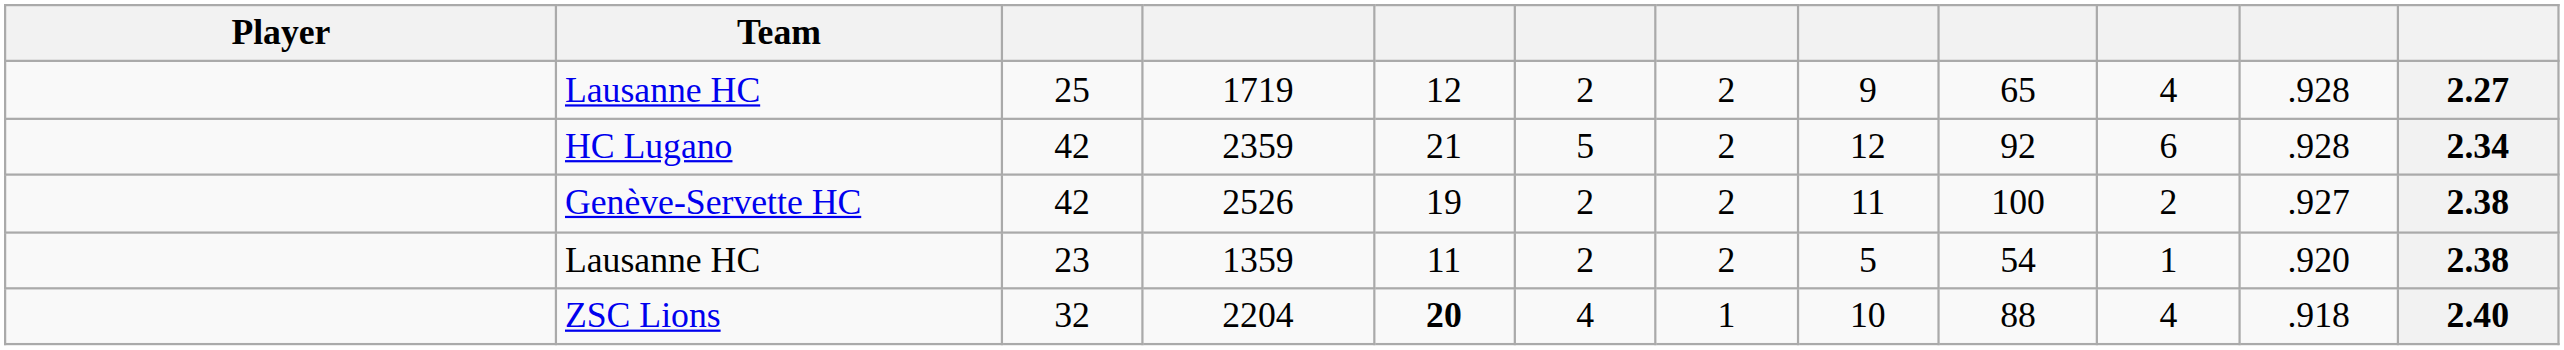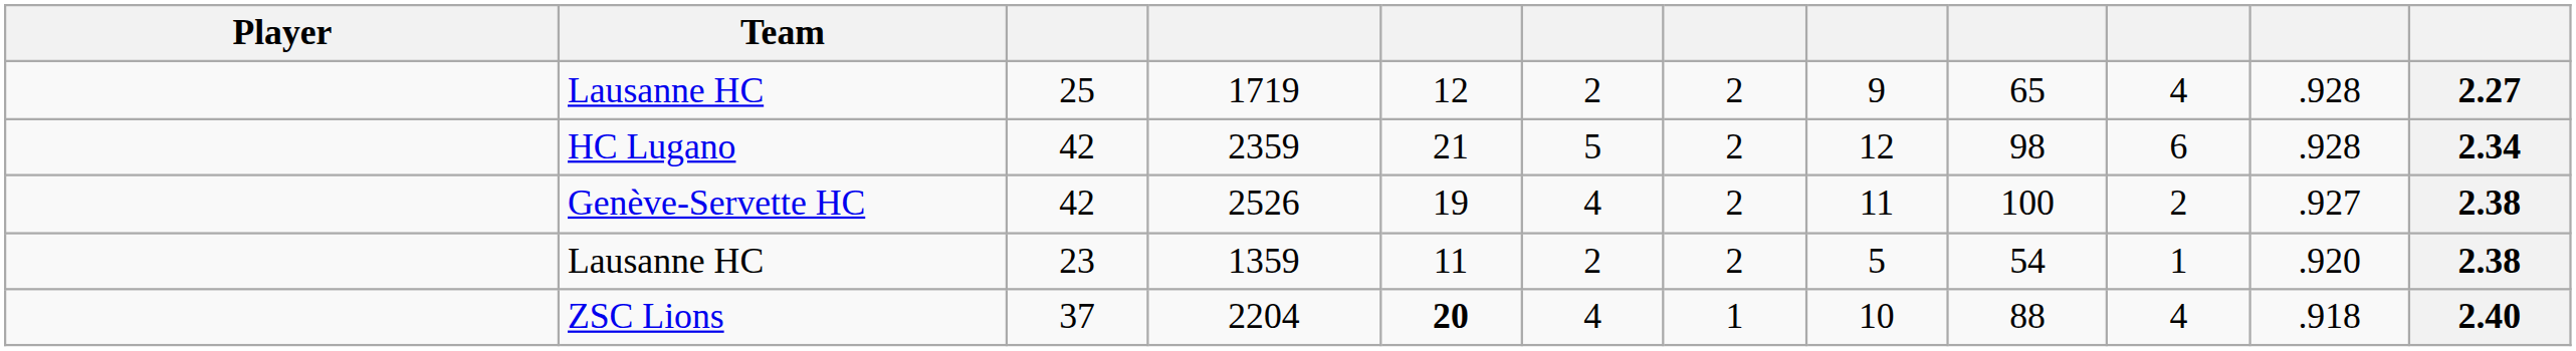 <table class="wikitable sortable" style="text-align: center">
 <tr>
 <th style="width: 15em;">Player</th>
 <th style="width: 12em;">Team</th>
 <th style="width: 3.5em;"></th>
 <th style="width: 6em;"></th>
 <th style="width: 3.5em;"></th>
 <th style="width: 3.5em;"></th>
 <th style="width: 3.5em;"></th>
 <th style="width: 3.5em;"></th>
 <th style="width: 4em;"></th>
 <th style="width: 3.5em;"></th>
 <th style="width: 4em;"></th>
 <th style="width: 4em;"></th>
 </tr>
 <tr>
 <td style="text-align:left;"></td>
 <td style="text-align:left;"><a href='#'>Lausanne HC</a></td>
 <td>25</td>
 <td>1719</td>
 <td>12</td>
 <td>2</td>
 <td>2</td>
 <td>9</td>
 <td>65</td>
 <td>4</td>
 <td>.928</td>
 <th>2.27</th>
 </tr>
 <tr>
 <td style="text-align:left;"></td>
 <td style="text-align:left;"><a href='#'>HC Lugano</a></td>
 <td>42</td>
 <td>2359</td>
 <td>21</td>
 <td>5</td>
 <td>2</td>
 <td>12</td>
-<td>92</td>
+<td>98</td>
 <td>6</td>
 <td>.928</td>
 <th>2.34</th>
 </tr>
 <tr>
 <td style="text-align:left;"></td>
 <td style="text-align:left;"><a href='#'>Genève-Servette HC</a></td>
 <td>42</td>
 <td>2526</td>
 <td>19</td>
-<td>2</td>
+<td>4</td>
 <td>2</td>
 <td>11</td>
 <td>100</td>
 <td>2</td>
 <td>.927</td>
 <th>2.38</th>
 </tr>
 <tr>
 <td style="text-align:left;"></td>
 <td style="text-align:left;">Lausanne HC</td>
 <td>23</td>
 <td>1359</td>
 <td>11</td>
 <td>2</td>
 <td>2</td>
 <td>5</td>
 <td>54</td>
 <td>1</td>
 <td>.920</td>
 <th>2.38</th>
 </tr>
 <tr>
 <td style="text-align:left;"></td>
 <td style="text-align:left;"><a href='#'>ZSC Lions</a></td>
-<td>32</td>
+<td>37</td>
 <td>2204</td>
 <td><strong>20</strong></td>
 <td>4</td>
 <td>1</td>
 <td>10</td>
 <td>88</td>
 <td>4</td>
 <td>.918</td>
 <th>2.40</th>
 </tr>
 </table>
